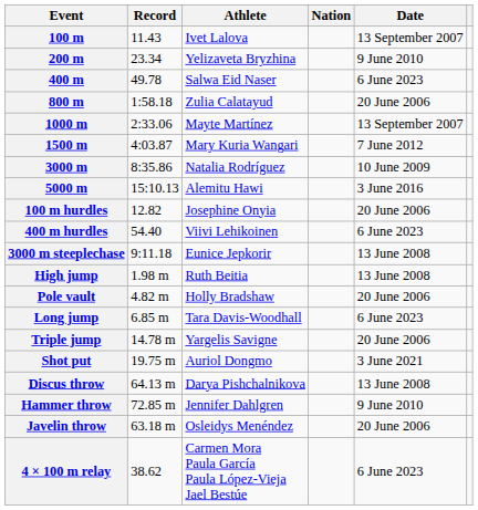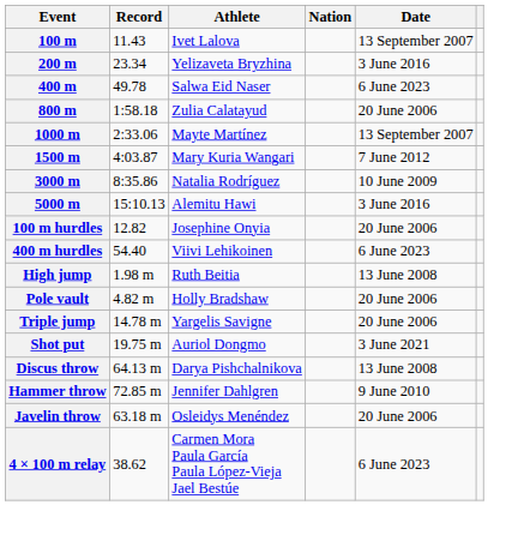 <table class="wikitable plainrowheaders sticky-header">
 <tr>
 <th scope="col">Event</th>
 <th scope="col">Record</th>
 <th scope="col">Athlete</th>
 <th scope="col">Nation</th>
 <th scope="col">Date</th>
 <th scope="col"></th>
 </tr>
 <tr>
 <th scope="row"><a href='#'>100 m</a></th>
 <td>11.43</td>
 <td><a href='#'>Ivet Lalova</a></td>
 <td></td>
 <td>13 September 2007</td>
 <td></td>
 </tr>
 <tr>
 <th scope="row"><a href='#'>200 m</a></th>
 <td>23.34</td>
 <td><a href='#'>Yelizaveta Bryzhina</a></td>
 <td></td>
-<td>9 June 2010</td>
+<td>3 June 2016</td>
 <td></td>
 </tr>
 <tr>
 <th scope="row"><a href='#'>400 m</a></th>
 <td>49.78</td>
 <td><a href='#'>Salwa Eid Naser</a></td>
 <td></td>
 <td>6 June 2023</td>
 <td></td>
 </tr>
 <tr>
 <th scope="row"><a href='#'>800 m</a></th>
 <td>1:58.18</td>
 <td><a href='#'>Zulia Calatayud</a></td>
 <td></td>
 <td>20 June 2006</td>
 <td></td>
 </tr>
 <tr>
 <th scope="row"><a href='#'>1000 m</a></th>
 <td>2:33.06</td>
 <td><a href='#'>Mayte Martínez</a></td>
 <td></td>
 <td>13 September 2007</td>
 <td></td>
 </tr>
 <tr>
 <th scope="row"><a href='#'>1500 m</a></th>
 <td>4:03.87</td>
 <td><a href='#'>Mary Kuria Wangari</a></td>
 <td></td>
 <td>7 June 2012</td>
 <td></td>
 </tr>
 <tr>
 <th scope="row"><a href='#'>3000 m</a></th>
 <td>8:35.86</td>
 <td><a href='#'>Natalia Rodríguez</a></td>
 <td></td>
 <td>10 June 2009</td>
 <td></td>
 </tr>
 <tr>
 <th scope="row"><a href='#'>5000 m</a></th>
 <td>15:10.13</td>
 <td><a href='#'>Alemitu Hawi</a></td>
 <td></td>
 <td>3 June 2016</td>
 <td></td>
 </tr>
 <tr>
 <th scope="row"><a href='#'>100 m hurdles</a></th>
 <td>12.82</td>
 <td><a href='#'>Josephine Onyia</a></td>
 <td></td>
 <td>20 June 2006</td>
 <td></td>
 </tr>
 <tr>
 <th scope="row"><a href='#'>400 m hurdles</a></th>
 <td>54.40</td>
 <td><a href='#'>Viivi Lehikoinen</a></td>
 <td></td>
 <td>6 June 2023</td>
 <td></td>
 </tr>
 <tr>
-<th scope="row"><a href='#'>3000 m steeplechase</a></th>
-<td>9:11.18</td>
-<td><a href='#'>Eunice Jepkorir</a></td>
-<td></td>
-<td>13 June 2008</td>
-<td></td>
-</tr>
-<tr>
 <th scope="row"><a href='#'>High jump</a></th>
 <td>1.98 m</td>
 <td><a href='#'>Ruth Beitia</a></td>
 <td></td>
 <td>13 June 2008</td>
 <td></td>
 </tr>
 <tr>
 <th scope="row"><a href='#'>Pole vault</a></th>
 <td>4.82 m</td>
 <td><a href='#'>Holly Bradshaw</a></td>
 <td></td>
 <td>20 June 2006</td>
-<td></td>
-</tr>
-<tr>
-<th scope="row"><a href='#'>Long jump</a></th>
-<td>6.85 m </td>
-<td><a href='#'>Tara Davis-Woodhall</a></td>
-<td></td>
-<td>6 June 2023</td>
 <td></td>
 </tr>
 <tr>
 <th scope="row"><a href='#'>Triple jump</a></th>
 <td>14.78 m</td>
 <td><a href='#'>Yargelis Savigne</a></td>
 <td></td>
 <td>20 June 2006</td>
 <td></td>
 </tr>
 <tr>
 <th scope="row"><a href='#'>Shot put</a></th>
 <td>19.75 m</td>
 <td><a href='#'>Auriol Dongmo</a></td>
 <td></td>
 <td>3 June 2021</td>
 <td></td>
 </tr>
 <tr>
 <th scope="row"><a href='#'>Discus throw</a></th>
 <td>64.13 m</td>
 <td><a href='#'>Darya Pishchalnikova</a></td>
 <td></td>
 <td>13 June 2008</td>
 <td></td>
 </tr>
 <tr>
 <th scope="row"><a href='#'>Hammer throw</a></th>
 <td>72.85 m</td>
 <td><a href='#'>Jennifer Dahlgren</a></td>
 <td></td>
 <td>9 June 2010</td>
 <td></td>
 </tr>
 <tr>
 <th scope="row"><a href='#'>Javelin throw</a></th>
 <td>63.18 m</td>
 <td><a href='#'>Osleidys Menéndez</a></td>
 <td></td>
 <td>20 June 2006</td>
 <td></td>
 </tr>
 <tr>
 <th scope="row"><a href='#'>4 × 100 m relay</a></th>
 <td>38.62</td>
 <td><a href='#'>Carmen Mora</a><br><a href='#'>Paula García</a><br><a href='#'>Paula López-Vieja</a><br><a href='#'>Jael Bestúe</a></td>
 <td></td>
 <td>6 June 2023</td>
 <td></td>
 </tr>
 </table>
